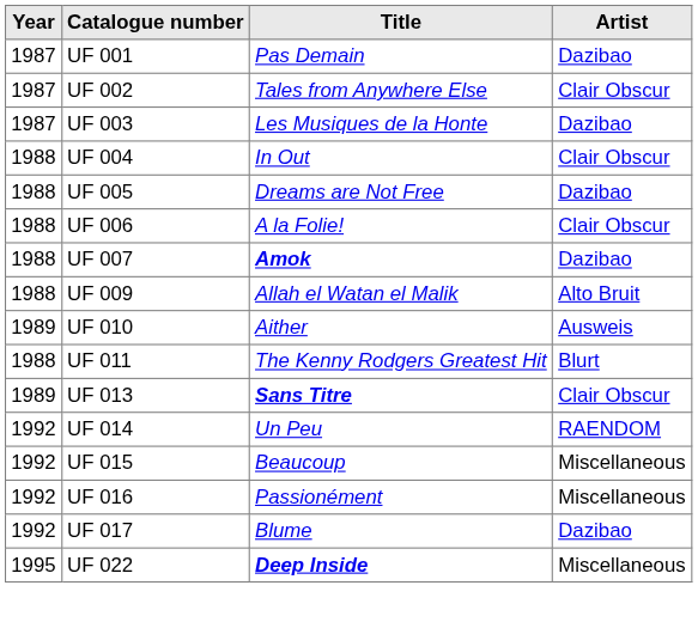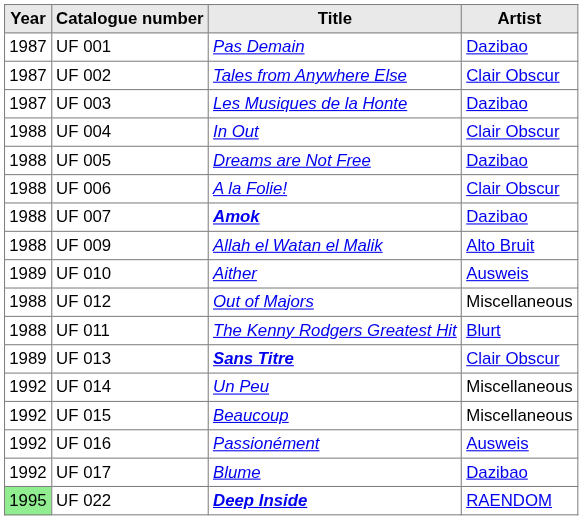 <table class="toccolours" border="1" cellpadding="4" style="border-collapse:collapse">
 <tr style="background-color:#e9e9e9" |>
 <th>Year</th>
 <th>Catalogue number</th>
 <th>Title</th>
 <th>Artist</th>
 </tr>
 <tr>
 <td>1987</td>
 <td>UF 001</td>
 <td><em><a href='#'>Pas Demain</a></em></td>
 <td><a href='#'>Dazibao</a></td>
 </tr>
 <tr>
 <td>1987</td>
 <td>UF 002</td>
 <td><em><a href='#'>Tales from Anywhere Else</a></em></td>
 <td><a href='#'>Clair Obscur</a></td>
 </tr>
 <tr>
 <td>1987</td>
 <td>UF 003</td>
 <td><em><a href='#'>Les Musiques de la Honte</a></em></td>
 <td><a href='#'>Dazibao</a></td>
 </tr>
 <tr>
 <td>1988</td>
 <td>UF 004</td>
 <td><em><a href='#'>In Out</a></em></td>
 <td><a href='#'>Clair Obscur</a></td>
 </tr>
 <tr>
 <td>1988</td>
 <td>UF 005</td>
 <td><em><a href='#'>Dreams are Not Free</a></em></td>
 <td><a href='#'>Dazibao</a></td>
 </tr>
 <tr>
 <td>1988</td>
 <td>UF 006</td>
 <td><em><a href='#'>A la Folie!</a></em></td>
 <td><a href='#'>Clair Obscur</a></td>
 </tr>
 <tr>
 <td>1988</td>
 <td>UF 007</td>
 <td><strong><em><a href='#'>Amok</a></em></strong></td>
 <td><a href='#'>Dazibao</a></td>
 </tr>
 <tr>
 <td>1988</td>
 <td>UF 009</td>
 <td><em><a href='#'>Allah el Watan el Malik</a></em></td>
 <td><a href='#'>Alto Bruit</a></td>
 </tr>
 <tr>
 <td>1989</td>
 <td>UF 010</td>
 <td><em><a href='#'>Aither</a></em></td>
 <td><a href='#'>Ausweis</a></td>
 </tr>
 <tr>
 <td>1988</td>
+<td>UF 012</td>
+<td><em><a href='#'>Out of Majors</a></em></td>
+<td>Miscellaneous</td>
+</tr>
+<tr>
+<td>1988</td>
 <td>UF 011</td>
 <td><em><a href='#'>The Kenny Rodgers Greatest Hit</a></em></td>
 <td><a href='#'>Blurt</a></td>
 </tr>
 <tr>
 <td>1989</td>
 <td>UF 013</td>
 <td><strong><em><a href='#'>Sans Titre</a></em></strong></td>
 <td><a href='#'>Clair Obscur</a></td>
 </tr>
 <tr>
 <td>1992</td>
 <td>UF 014</td>
 <td><em><a href='#'>Un Peu</a></em></td>
-<td><a href='#'>RAENDOM</a></td>
+<td>Miscellaneous</td>
 </tr>
 <tr>
 <td>1992</td>
 <td>UF 015</td>
 <td><em><a href='#'>Beaucoup</a></em></td>
 <td>Miscellaneous</td>
 </tr>
 <tr>
 <td>1992</td>
 <td>UF 016</td>
 <td><em><a href='#'>Passionément</a></em></td>
-<td>Miscellaneous</td>
+<td><a href='#'>Ausweis</a></td>
 </tr>
 <tr>
 <td>1992</td>
 <td>UF 017</td>
 <td><em><a href='#'>Blume</a></em></td>
 <td><a href='#'>Dazibao</a></td>
 </tr>
 <tr>
-<td>1995</td>
+<td style="background: lightgreen;">1995</td>
 <td>UF 022</td>
 <td><strong><em><a href='#'>Deep Inside</a></em></strong></td>
-<td>Miscellaneous</td>
+<td><a href='#'>RAENDOM</a></td>
 </tr>
 </table>
